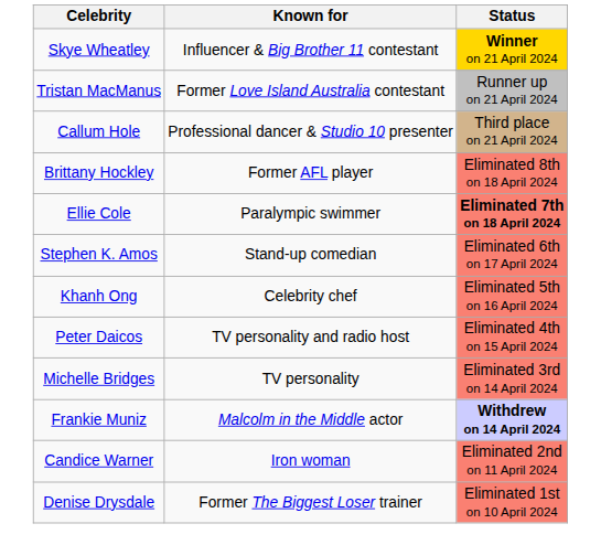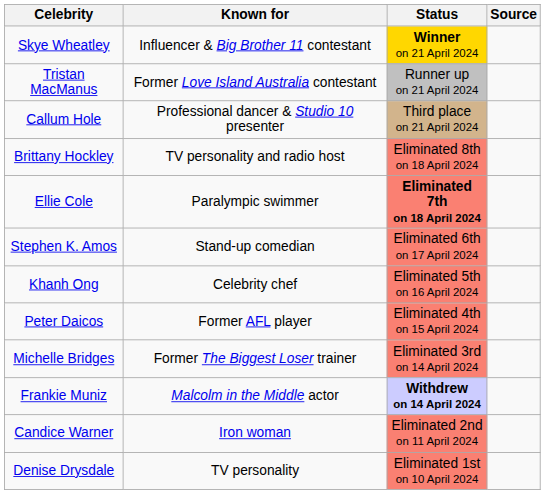 <table class="wikitable sortable" style="margin:auto; text-align:center;">
 <tr>
 <th scope="col">Celebrity</th>
 <th scope="col">Known for</th>
 <th scope="col">Status</th>
+<th scope="col">Source</th>
 </tr>
 <tr>
 <td><a href='#'>Skye Wheatley</a></td>
 <td>Influencer & <em><a href='#'>Big Brother 11</a></em> contestant</td>
 <td style=background:gold><strong>Winner</strong><br><small>on 21 April 2024</small></td>
+<td></td>
 </tr>
 <tr>
 <td><a href='#'>Tristan MacManus</a></td>
 <td>Former <em><a href='#'>Love Island Australia</a></em> contestant</td>
 <td bgcolor=silver>Runner up<br><small>on 21 April 2024</small></td>
+<td></td>
 </tr>
 <tr>
 <td><a href='#'>Callum Hole</a></td>
 <td>Professional dancer & <em><a href='#'>Studio 10</a></em> presenter</td>
 <td style="background:tan">Third place<br><small>on 21 April 2024</small></td>
+<td></td>
 </tr>
 <tr>
 <td><a href='#'>Brittany Hockley</a></td>
-<td>Former <a href='#'>AFL</a> player</td>
+<td>TV personality and radio host</td>
 <td bgcolor="salmon">Eliminated 8th<br><small> on 18 April 2024</small></td>
+<td></td>
 </tr>
 <tr>
 <td><a href='#'>Ellie Cole</a></td>
 <td>Paralympic swimmer</td>
 <td bgcolor="salmon"><strong>Eliminated 7th<br><small> on 18 April 2024</small></strong></td>
+<td></td>
 </tr>
 <tr>
 <td><a href='#'>Stephen K. Amos</a></td>
 <td>Stand-up comedian</td>
 <td bgcolor="salmon">Eliminated 6th<br><small> on 17 April 2024</small></td>
+<td></td>
 </tr>
 <tr>
 <td><a href='#'>Khanh Ong</a></td>
 <td>Celebrity chef</td>
 <td bgcolor=salmon>Eliminated 5th<br><small> on 16 April 2024</small></td>
+<td></td>
 </tr>
 <tr>
 <td><a href='#'>Peter Daicos</a></td>
-<td>TV personality and radio host</td>
+<td>Former <a href='#'>AFL</a> player</td>
 <td bgcolor="salmon">Eliminated 4th<br><small> on 15 April 2024</small></td>
+<td></td>
 </tr>
 <tr>
 <td><a href='#'>Michelle Bridges</a></td>
-<td>TV personality</td>
+<td>Former <em><a href='#'>The Biggest Loser</a></em> trainer</td>
 <td bgcolor=salmon>Eliminated 3rd<br><small> on 14 April 2024</small></td>
+<td></td>
 </tr>
 <tr>
 <td><a href='#'>Frankie Muniz</a></td>
 <td><em><a href='#'>Malcolm in the Middle</a></em> actor</td>
 <td style=background:#ccf><strong>Withdrew<br><small> on 14 April 2024</small></strong></td>
+<td></td>
 </tr>
 <tr>
 <td><a href='#'>Candice Warner</a></td>
 <td><a href='#'>Iron woman</a></td>
 <td bgcolor=salmon>Eliminated 2nd<br><small> on 11 April 2024</small></td>
+<td></td>
 </tr>
 <tr>
 <td><a href='#'>Denise Drysdale</a></td>
-<td>Former <em><a href='#'>The Biggest Loser</a></em> trainer</td>
+<td>TV personality</td>
 <td bgcolor=salmon>Eliminated 1st<br><small> on 10 April 2024</small></td>
+<td></td>
 </tr>
 </table>
